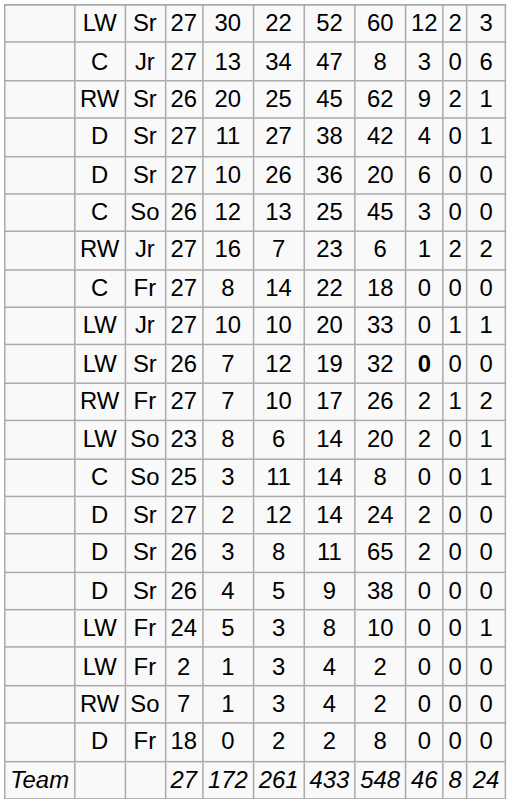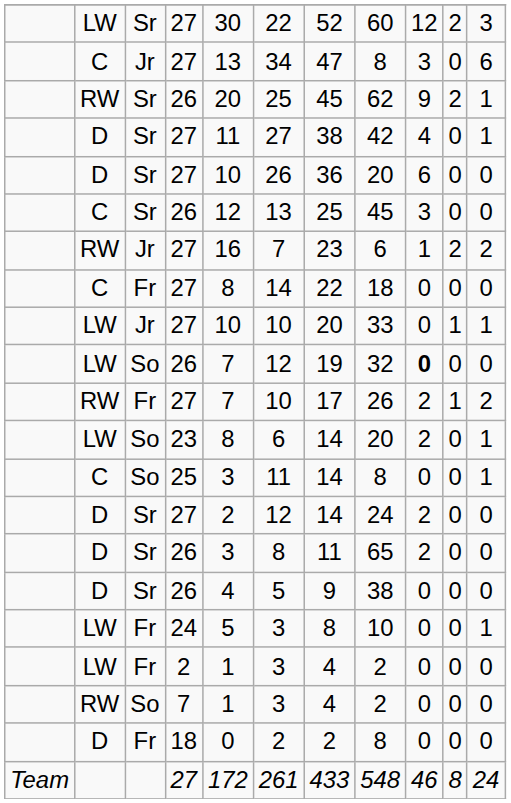 <table class="wikitable sortable" style="text-align:center">
 <tr>
 </tr>
 <tr>
 <td align=left></td>
 <td>LW</td>
 <td>Sr</td>
 <td>27</td>
 <td>30</td>
 <td>22</td>
 <td>52</td>
 <td>60</td>
 <td>12</td>
 <td>2</td>
 <td>3</td>
 </tr>
 <tr>
 <td align=left></td>
 <td>C</td>
 <td>Jr</td>
 <td>27</td>
 <td>13</td>
 <td>34</td>
 <td>47</td>
 <td>8</td>
 <td>3</td>
 <td>0</td>
 <td>6</td>
 </tr>
 <tr>
 <td align=left></td>
 <td>RW</td>
 <td>Sr</td>
 <td>26</td>
 <td>20</td>
 <td>25</td>
 <td>45</td>
 <td>62</td>
 <td>9</td>
 <td>2</td>
 <td>1</td>
 </tr>
 <tr>
 <td align=left></td>
 <td>D</td>
 <td>Sr</td>
 <td>27</td>
 <td>11</td>
 <td>27</td>
 <td>38</td>
 <td>42</td>
 <td>4</td>
 <td>0</td>
 <td>1</td>
 </tr>
 <tr>
 <td align=left></td>
 <td>D</td>
 <td>Sr</td>
 <td>27</td>
 <td>10</td>
 <td>26</td>
 <td>36</td>
 <td>20</td>
 <td>6</td>
 <td>0</td>
 <td>0</td>
 </tr>
 <tr>
 <td align=left></td>
 <td>C</td>
-<td>So</td>
+<td>Sr</td>
 <td>26</td>
 <td>12</td>
 <td>13</td>
 <td>25</td>
 <td>45</td>
 <td>3</td>
 <td>0</td>
 <td>0</td>
 </tr>
 <tr>
 <td align=left></td>
 <td>RW</td>
 <td>Jr</td>
 <td>27</td>
 <td>16</td>
 <td>7</td>
 <td>23</td>
 <td>6</td>
 <td>1</td>
 <td>2</td>
 <td>2</td>
 </tr>
 <tr>
 <td align=left></td>
 <td>C</td>
 <td>Fr</td>
 <td>27</td>
 <td>8</td>
 <td>14</td>
 <td>22</td>
 <td>18</td>
 <td>0</td>
 <td>0</td>
 <td>0</td>
 </tr>
 <tr>
 <td align=left></td>
 <td>LW</td>
 <td>Jr</td>
 <td>27</td>
 <td>10</td>
 <td>10</td>
 <td>20</td>
 <td>33</td>
 <td>0</td>
 <td>1</td>
 <td>1</td>
 </tr>
 <tr>
 <td align=left></td>
 <td>LW</td>
-<td>Sr</td>
+<td>So</td>
 <td>26</td>
 <td>7</td>
 <td>12</td>
 <td>19</td>
 <td>32</td>
 <td><strong>0</strong></td>
 <td>0</td>
 <td>0</td>
 </tr>
 <tr>
 <td align=left></td>
 <td>RW</td>
 <td>Fr</td>
 <td>27</td>
 <td>7</td>
 <td>10</td>
 <td>17</td>
 <td>26</td>
 <td>2</td>
 <td>1</td>
 <td>2</td>
 </tr>
 <tr>
 <td align=left></td>
 <td>LW</td>
 <td>So</td>
 <td>23</td>
 <td>8</td>
 <td>6</td>
 <td>14</td>
 <td>20</td>
 <td>2</td>
 <td>0</td>
 <td>1</td>
 </tr>
 <tr>
 <td align=left></td>
 <td>C</td>
 <td>So</td>
 <td>25</td>
 <td>3</td>
 <td>11</td>
 <td>14</td>
 <td>8</td>
 <td>0</td>
 <td>0</td>
 <td>1</td>
 </tr>
 <tr>
 <td align=left></td>
 <td>D</td>
 <td>Sr</td>
 <td>27</td>
 <td>2</td>
 <td>12</td>
 <td>14</td>
 <td>24</td>
 <td>2</td>
 <td>0</td>
 <td>0</td>
 </tr>
 <tr>
 <td align=left></td>
 <td>D</td>
 <td>Sr</td>
 <td>26</td>
 <td>3</td>
 <td>8</td>
 <td>11</td>
 <td>65</td>
 <td>2</td>
 <td>0</td>
 <td>0</td>
 </tr>
 <tr>
 <td align=left></td>
 <td>D</td>
 <td>Sr</td>
 <td>26</td>
 <td>4</td>
 <td>5</td>
 <td>9</td>
 <td>38</td>
 <td>0</td>
 <td>0</td>
 <td>0</td>
 </tr>
 <tr>
 <td align=left></td>
 <td>LW</td>
 <td>Fr</td>
 <td>24</td>
 <td>5</td>
 <td>3</td>
 <td>8</td>
 <td>10</td>
 <td>0</td>
 <td>0</td>
 <td>1</td>
 </tr>
 <tr>
 <td align=left></td>
 <td>LW</td>
 <td>Fr</td>
 <td>2</td>
 <td>1</td>
 <td>3</td>
 <td>4</td>
 <td>2</td>
 <td>0</td>
 <td>0</td>
 <td>0</td>
 </tr>
 <tr>
 <td align=left></td>
 <td>RW</td>
 <td>So</td>
 <td>7</td>
 <td>1</td>
 <td>3</td>
 <td>4</td>
 <td>2</td>
 <td>0</td>
 <td>0</td>
 <td>0</td>
 </tr>
 <tr>
 <td align=left></td>
 <td>D</td>
 <td>Fr</td>
 <td>18</td>
 <td>0</td>
 <td>2</td>
 <td>2</td>
 <td>8</td>
 <td>0</td>
 <td>0</td>
 <td>0</td>
 </tr>
 <tr class="sortbottom">
 <td align=left><em>Team</em></td>
 <td></td>
 <td></td>
 <td><em>27</em></td>
 <td><em>172</em></td>
 <td><em>261</em></td>
 <td><em>433</em></td>
 <td><em>548</em></td>
 <td><em>46</em></td>
 <td><em>8</em></td>
 <td><em>24</em></td>
 </tr>
 </table>
